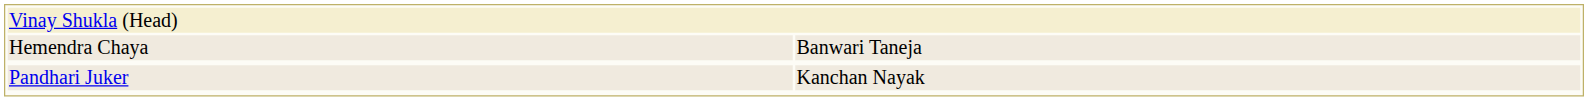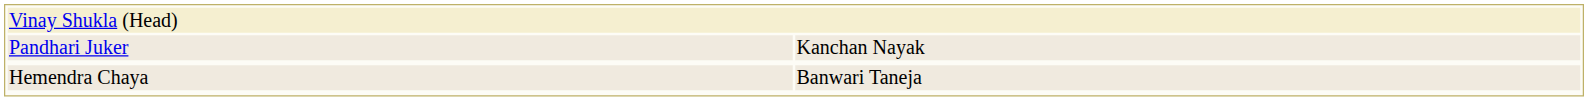 <table style="width:100%;border: 1px solid #BEB168;background-color:#FDFCF6;">
 <tr>
 <td colspan="2" style="background-color:#F5EFD0;"> <a href='#'>Vinay Shukla</a> (Head)</td>
+</tr>
+<tr style="background-color:#F0EADF;">
+<td style="width:50%"> <a href='#'>Pandhari Juker</a> </td>
+<td style="width:50%"> Kanchan Nayak </td>
+</tr>
+<tr style="vertical-align:top;">
 </tr>
 <tr style="background-color:#F0EADF;">
 <td style="width:50%"> Hemendra Chaya </td>
 <td style="width:50%"> Banwari Taneja </td>
 </tr>
 <tr style="vertical-align:top;">
 </tr>
-<tr style="background-color:#F0EADF;">
-<td style="width:50%"> <a href='#'>Pandhari Juker</a> </td>
-<td style="width:50%"> Kanchan Nayak </td>
-</tr>
-<tr style="vertical-align:top;">
-</tr>
 </table>
